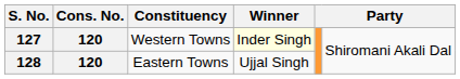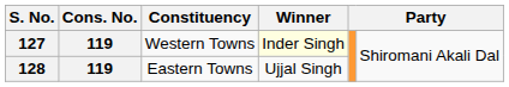 <table class="wikitable" style="text-align:center">
 <tr>
 <th>S. No.</th>
 <th>Cons. No.</th>
 <th>Constituency</th>
 <th>Winner</th>
 <th colspan=2>Party</th>
 </tr>
 <tr>
 <th>127</th>
-<th>120</th>
+<th>119</th>
 <td>Western Towns</td>
 <td style="background: lightyellow;">Inder Singh</td>
 <td bgcolor=#FF9933 rowspan=2></td>
 <td rowspan=2>Shiromani Akali Dal</td>
 </tr>
 <tr>
 <th>128</th>
-<th>120</th>
+<th>119</th>
 <td>Eastern Towns</td>
 <td>Ujjal Singh</td>
 </tr>
 </table>
